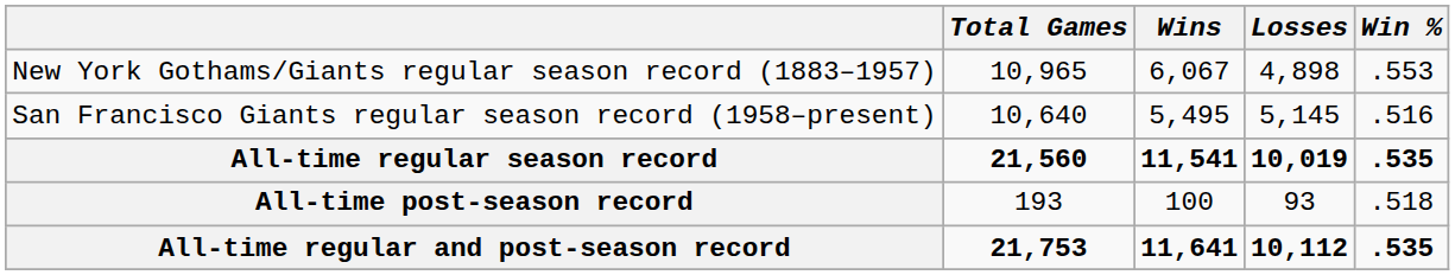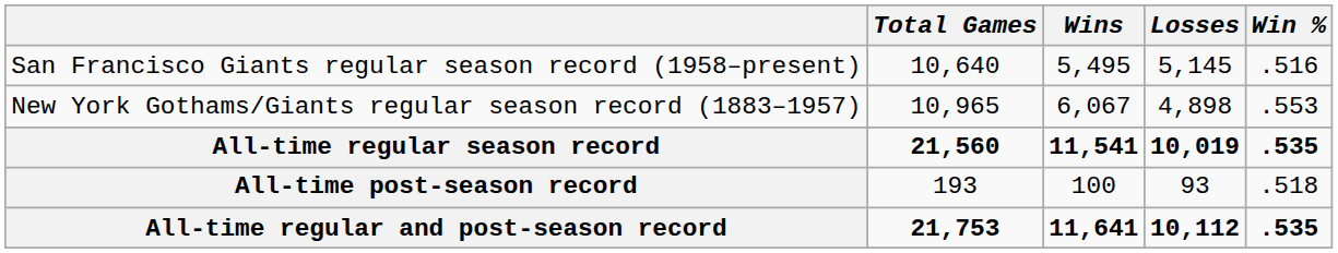 <table class="wikitable" style="text-align:center">
 <tr>
 <th></th>
 <th><em>Total Games</em></th>
 <th><em>Wins</em></th>
 <th><em>Losses</em></th>
 <th><em>Win %</em></th>
 </tr>
 <tr>
+<td>San Francisco Giants regular season record (1958–present)</td>
+<td>10,640</td>
+<td>5,495</td>
+<td>5,145</td>
+<td>.516</td>
+</tr>
+<tr>
 <td>New York Gothams/Giants regular season record (1883–1957)</td>
 <td>10,965</td>
 <td>6,067</td>
 <td>4,898</td>
 <td>.553</td>
-</tr>
-<tr>
-<td>San Francisco Giants regular season record (1958–present)</td>
-<td>10,640</td>
-<td>5,495</td>
-<td>5,145</td>
-<td>.516</td>
 </tr>
 <tr>
 <th>All-time regular season record</th>
 <td><strong>21,560</strong></td>
 <td><strong>11,541</strong></td>
 <td><strong>10,019</strong></td>
 <td><strong>.535</strong></td>
 </tr>
 <tr>
 <th>All-time post-season record</th>
 <td>193</td>
 <td>100</td>
 <td>93</td>
 <td>.518</td>
 </tr>
 <tr>
 <th>All-time regular and post-season record</th>
 <td><strong>21,753</strong></td>
 <td><strong>11,641</strong></td>
 <td><strong>10,112</strong></td>
 <td><strong>.535</strong></td>
 </tr>
 </table>
